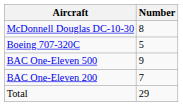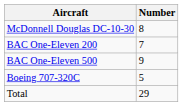 <table class="wikitable">
 <tr>
 <th>Aircraft</th>
 <th>Number</th>
 </tr>
 <tr>
 <td><a href='#'>McDonnell Douglas DC-10-30</a></td>
 <td>8</td>
 </tr>
 <tr>
-<td><a href='#'>Boeing 707-320C</a></td>
-<td>5</td>
+<td><a href='#'>BAC One-Eleven 200</a></td>
+<td>7</td>
 </tr>
 <tr>
 <td><a href='#'>BAC One-Eleven 500</a></td>
 <td>9</td>
 </tr>
 <tr>
-<td><a href='#'>BAC One-Eleven 200</a></td>
-<td>7</td>
+<td><a href='#'>Boeing 707-320C</a></td>
+<td>5</td>
 </tr>
 <tr>
 <td>Total</td>
 <td>29</td>
 </tr>
 </table>
